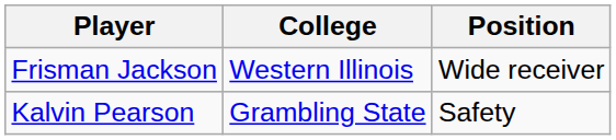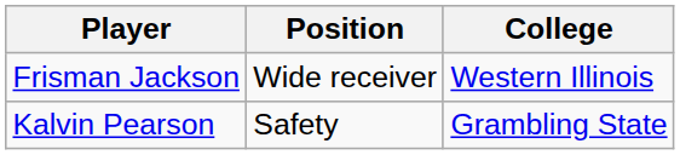 <table class="wikitable">
 <tr>
 <th>Player</th>
+<th>Position</th>
 <th>College</th>
-<th>Position</th>
 </tr>
 <tr>
 <td><a href='#'>Frisman Jackson</a></td>
+<td>Wide receiver</td>
 <td><a href='#'>Western Illinois</a></td>
-<td>Wide receiver</td>
 </tr>
 <tr>
 <td><a href='#'>Kalvin Pearson</a></td>
+<td>Safety</td>
 <td><a href='#'>Grambling State</a></td>
-<td>Safety</td>
 </tr>
 </table>
